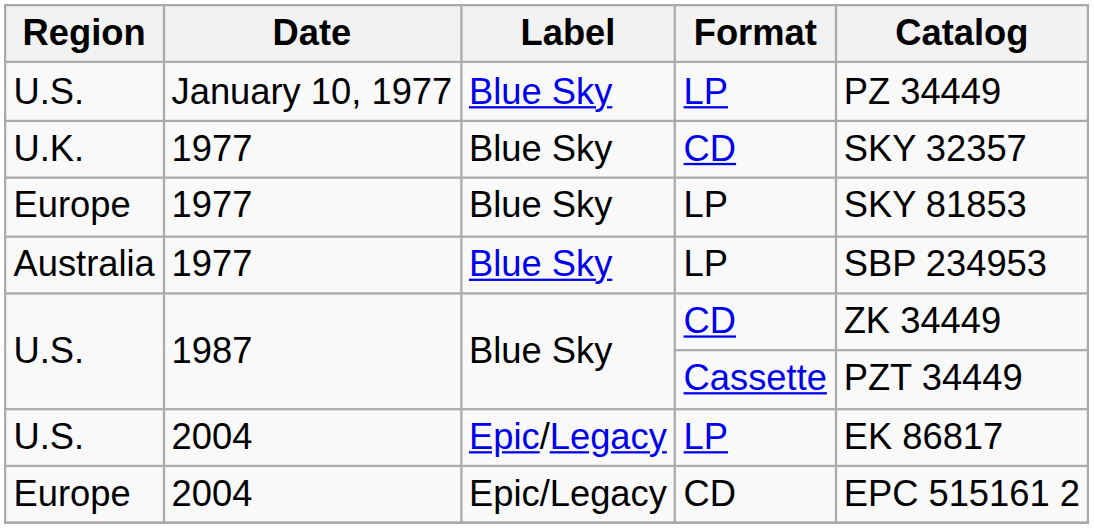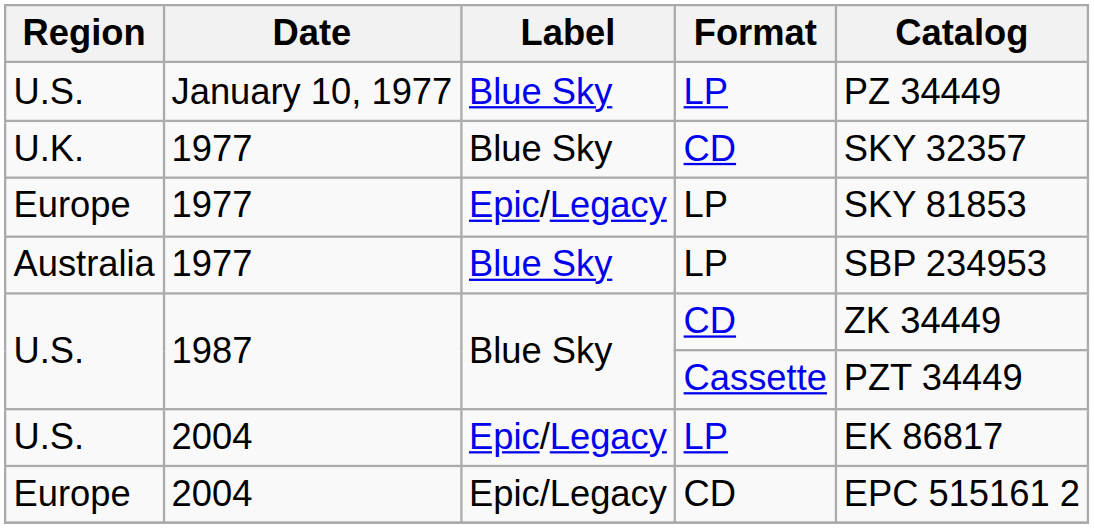 <table class="wikitable">
 <tr>
 <th>Region</th>
 <th>Date</th>
 <th>Label</th>
 <th>Format</th>
 <th>Catalog</th>
 </tr>
 <tr>
 <td>U.S.</td>
 <td>January 10, 1977</td>
 <td><a href='#'>Blue Sky</a></td>
 <td><a href='#'>LP</a></td>
 <td>PZ 34449</td>
 </tr>
 <tr>
 <td>U.K.</td>
 <td>1977</td>
 <td>Blue Sky</td>
 <td><a href='#'>CD</a></td>
 <td>SKY 32357</td>
 </tr>
 <tr>
 <td>Europe</td>
 <td>1977</td>
-<td>Blue Sky</td>
+<td><a href='#'>Epic</a>/<a href='#'>Legacy</a></td>
 <td>LP</td>
 <td>SKY 81853</td>
 </tr>
 <tr>
 <td>Australia</td>
 <td>1977</td>
 <td><a href='#'>Blue Sky</a></td>
 <td>LP</td>
 <td>SBP 234953</td>
 </tr>
 <tr>
 <td rowspan="2">U.S.</td>
 <td rowspan="2">1987</td>
 <td rowspan="2">Blue Sky</td>
 <td><a href='#'>CD</a></td>
 <td>ZK 34449</td>
 </tr>
 <tr>
 <td><a href='#'>Cassette</a></td>
 <td>PZT 34449</td>
 </tr>
 <tr>
 <td>U.S.</td>
 <td>2004</td>
 <td><a href='#'>Epic</a>/<a href='#'>Legacy</a></td>
 <td><a href='#'>LP</a></td>
 <td>EK 86817</td>
 </tr>
 <tr>
 <td>Europe</td>
 <td>2004</td>
 <td>Epic/Legacy</td>
 <td>CD</td>
 <td>EPC 515161 2</td>
 </tr>
 <tr>
 </tr>
 </table>
